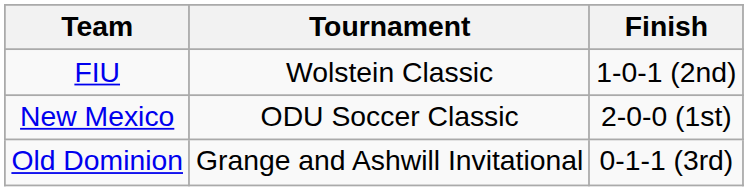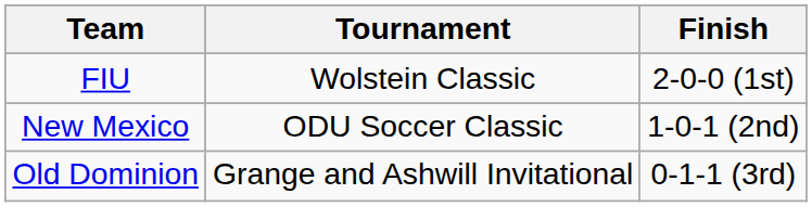 <table class="wikitable">
 <tr>
 <th>Team</th>
 <th>Tournament</th>
 <th>Finish</th>
 </tr>
 <tr style="text-align:center;">
 <td><a href='#'>FIU</a></td>
 <td>Wolstein Classic</td>
-<td>1-0-1 (2nd)</td>
+<td>2-0-0 (1st)</td>
 </tr>
 <tr style="text-align:center;">
 <td><a href='#'>New Mexico</a></td>
 <td>ODU Soccer Classic</td>
-<td>2-0-0 (1st)</td>
+<td>1-0-1 (2nd)</td>
 </tr>
 <tr style="text-align:center;">
 <td><a href='#'>Old Dominion</a></td>
 <td>Grange and Ashwill Invitational</td>
 <td>0-1-1 (3rd)</td>
 </tr>
 </table>
